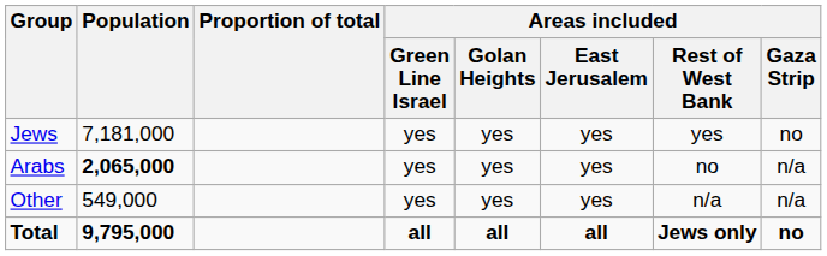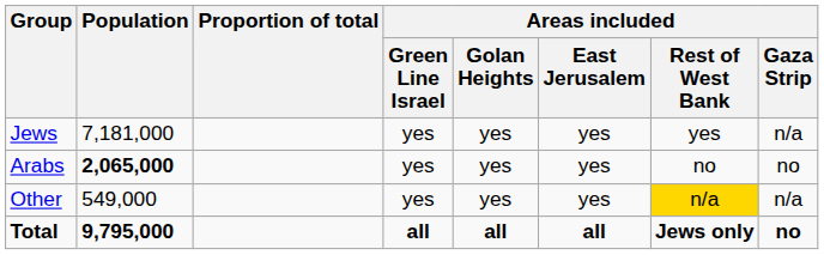 <table class="wikitable">
 <tr>
 <th style="vertical-align:top;" rowspan = 2>Group</th>
 <th style="vertical-align:top;" rowspan = 2>Population</th>
 <th style="vertical-align:top;" rowspan = 2>Proportion of total</th>
 <th style="vertical-align:top;" colspan = 5>Areas included</th>
 </tr>
 <tr>
 <th style="vertical-align:top;">Green<br>Line<br>Israel</th>
 <th style="vertical-align:top;">Golan<br>Heights</th>
 <th style="vertical-align:top;">East<br>Jerusalem</th>
 <th style="vertical-align:top;">Rest of<br>West<br>Bank</th>
 <th style="vertical-align:top;">Gaza<br>Strip</th>
 </tr>
 <tr>
 <td><a href='#'>Jews</a></td>
 <td>7,181,000</td>
 <td></td>
 <td style="text-align:center;">yes</td>
 <td style="text-align:center;">yes</td>
 <td style="text-align:center;">yes</td>
 <td style="text-align:center;">yes</td>
-<td style="text-align:center;">no</td>
+<td style="text-align:center;">n/a</td>
 </tr>
 <tr>
 <td><a href='#'>Arabs</a></td>
 <td><strong>2,065,000</strong></td>
 <td></td>
 <td style="text-align:center;">yes</td>
 <td style="text-align:center;">yes</td>
 <td style="text-align:center;">yes</td>
 <td style="text-align:center;">no</td>
-<td style="text-align:center;">n/a</td>
+<td style="text-align:center;">no</td>
 </tr>
 <tr>
 <td><a href='#'>Other</a></td>
 <td>549,000</td>
 <td></td>
 <td style="text-align:center;">yes</td>
 <td style="text-align:center;">yes</td>
 <td style="text-align:center;">yes</td>
-<td style="text-align:center;">n/a</td>
+<td style="background: gold; text-align:center;">n/a</td>
 <td style="text-align:center;">n/a</td>
 </tr>
 <tr>
 <td><strong>Total</strong></td>
 <td><strong>9,795,000</strong></td>
 <td></td>
 <td style="text-align:center;"><strong>all</strong></td>
 <td style="text-align:center;"><strong>all</strong></td>
 <td style="text-align:center;"><strong>all</strong></td>
 <td style="text-align:center;"><strong>Jews only</strong></td>
 <td style="text-align:center;"><strong>no</strong></td>
 </tr>
 </table>
